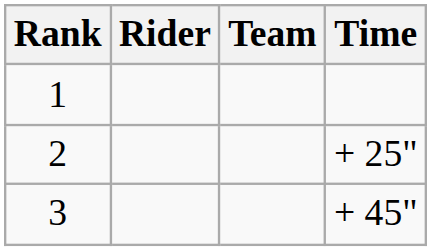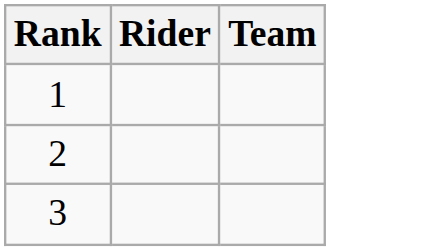 <table class="wikitable">
 <tr>
 <th scope="col">Rank</th>
 <th scope="col">Rider</th>
 <th scope="col">Team</th>
-<th scope="col">Time</th>
 </tr>
 <tr>
 <td style="text-align:center;">1</td>
 <td></td>
 <td></td>
-<td style="text-align:right;"></td>
 </tr>
 <tr>
 <td style="text-align:center;">2</td>
 <td></td>
 <td></td>
-<td style="text-align:right;">+ 25"</td>
 </tr>
 <tr>
 <td style="text-align:center;">3</td>
 <td></td>
 <td></td>
-<td style="text-align:right;">+ 45"</td>
 </tr>
 </table>
